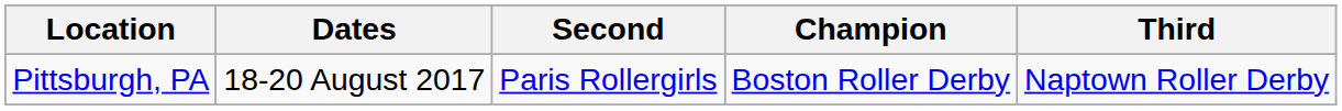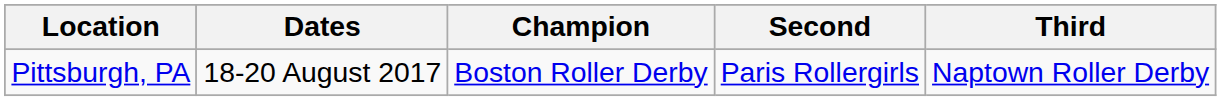 <table class="wikitable sortable">
 <tr>
 <th>Location</th>
 <th>Dates</th>
+<th>Champion</th>
 <th>Second</th>
-<th>Champion</th>
 <th>Third</th>
 </tr>
 <tr>
 <td><a href='#'>Pittsburgh, PA</a></td>
 <td>18-20 August 2017</td>
+<td><a href='#'>Boston Roller Derby</a></td>
 <td><a href='#'>Paris Rollergirls</a></td>
-<td><a href='#'>Boston Roller Derby</a></td>
 <td><a href='#'>Naptown Roller Derby</a></td>
 </tr>
 </table>
